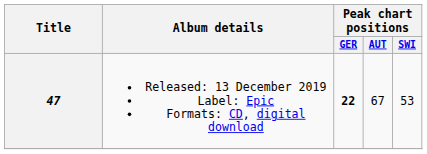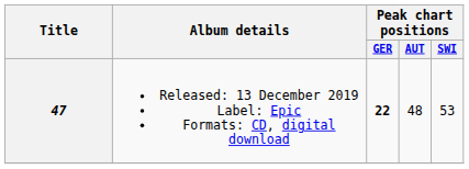 <table class="wikitable plainrowheaders" style="text-align:center;">
 <tr>
 <th scope="col" rowspan="2" style="width:8em;">Title</th>
 <th scope="col" rowspan="2" style="width:19.5em;">Album details</th>
 <th scope="col" colspan="3">Peak chart positions</th>
 </tr>
 <tr>
 <th style="width:2.5em; font-size:85%"><a href='#'>GER</a><br></th>
 <th style="width:2.5em; font-size:85%"><a href='#'>AUT</a><br></th>
 <th style="width:2.5em; font-size:85%"><a href='#'>SWI</a><br></th>
 </tr>
 <tr>
 <th scope="row"><em>47</em></th>
 <td><br><ul><li>Released: 13 December 2019</li><li>Label: <a href='#'>Epic</a></li><li>Formats: <a href='#'>CD</a>, <a href='#'>digital download</a></li></ul></td>
 <td><strong>22</strong></td>
-<td>67</td>
+<td>48</td>
 <td>53</td>
 </tr>
 <tr>
 </tr>
 </table>
